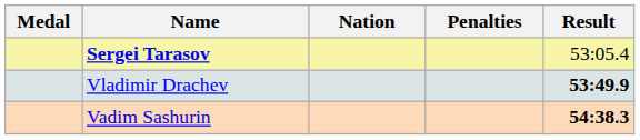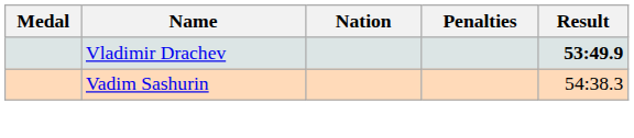 <table class=wikitable style="border:1px solid #AAAAAA;font-size:90%">
 <tr bgcolor="#E4E4E4">
 <th style="border-bottom:1px solid #AAAAAA" width=50>Medal</th>
 <th style="border-bottom:1px solid #AAAAAA" width=160>Name</th>
 <th style="border-bottom:1px solid #AAAAAA" width=80>Nation</th>
 <th style="border-bottom:1px solid #AAAAAA" width=80>Penalties</th>
 <th style="border-bottom:1px solid #AAAAAA" width=60>Result</th>
-</tr>
-<tr bgcolor="#F7F6A8">
-<td align="center"></td>
-<td><strong><a href='#'>Sergei Tarasov</a></strong></td>
-<td align="center"></td>
-<td align="center"></td>
-<td align="right">53:05.4</td>
 </tr>
 <tr bgcolor="#DCE5E5">
 <td align="center"></td>
 <td><a href='#'>Vladimir Drachev</a></td>
 <td align="center"></td>
 <td align="center"></td>
 <td align="right"><strong>53:49.9</strong></td>
 </tr>
 <tr bgcolor="#FFDAB9">
 <td align="center"></td>
 <td><a href='#'>Vadim Sashurin</a></td>
 <td align="center"></td>
 <td align="center"></td>
-<td align="right"><strong>54:38.3</strong></td>
+<td align="right">54:38.3</td>
 </tr>
 </table>
